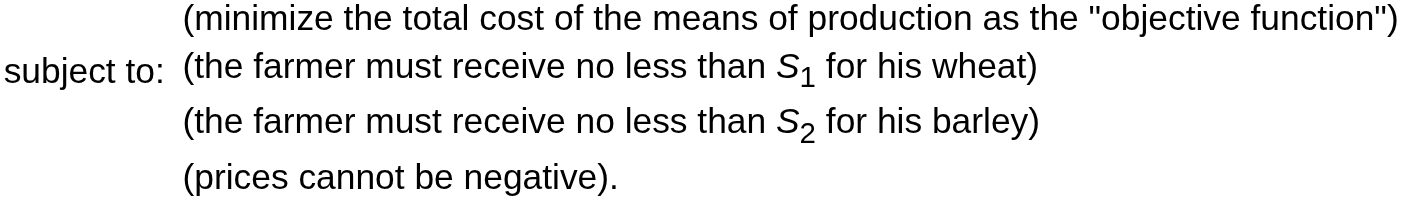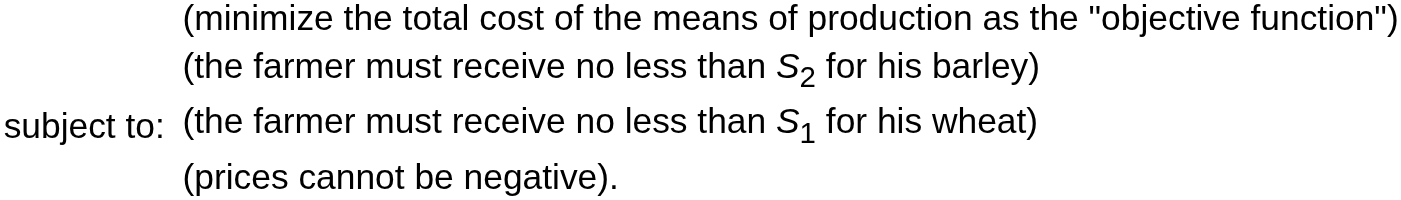 <table>
 <tr>
 <td colspan="2"></td>
 <td>(minimize the total cost of the means of production as the "objective function")</td>
+</tr>
+<tr>
+<td></td>
+<td></td>
+<td>(the farmer must receive no less than <em>S</em><sub>2</sub> for his barley)</td>
 </tr>
 <tr>
 <td>subject to:</td>
 <td></td>
 <td>(the farmer must receive no less than <em>S</em><sub>1</sub> for his wheat)</td>
 </tr>
 <tr>
 <td></td>
 <td></td>
-<td>(the farmer must receive no less than <em>S</em><sub>2</sub> for his barley)</td>
-</tr>
-<tr>
-<td></td>
-<td></td>
 <td>(prices cannot be negative).</td>
 </tr>
 </table>
